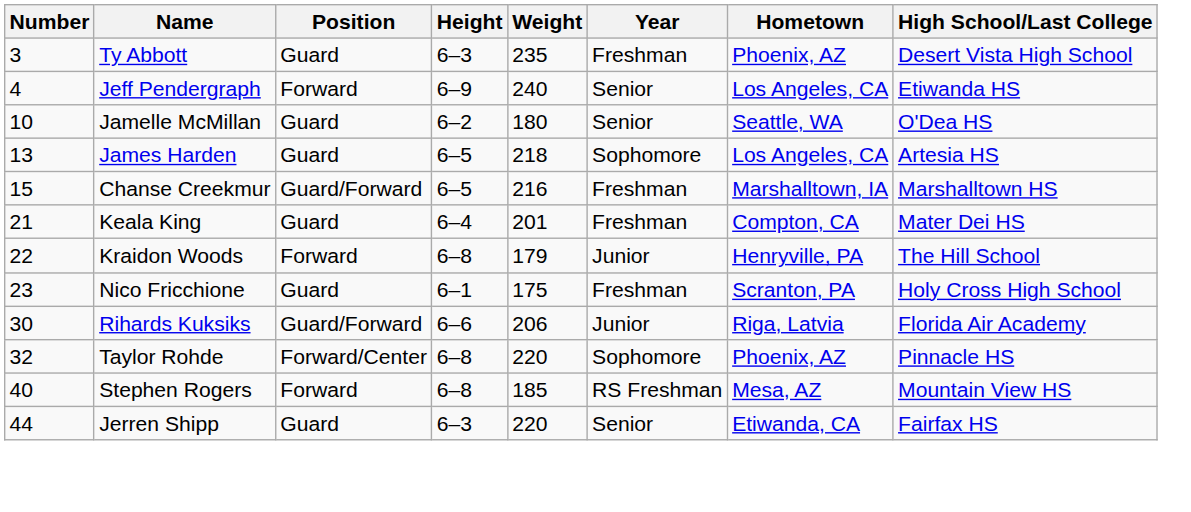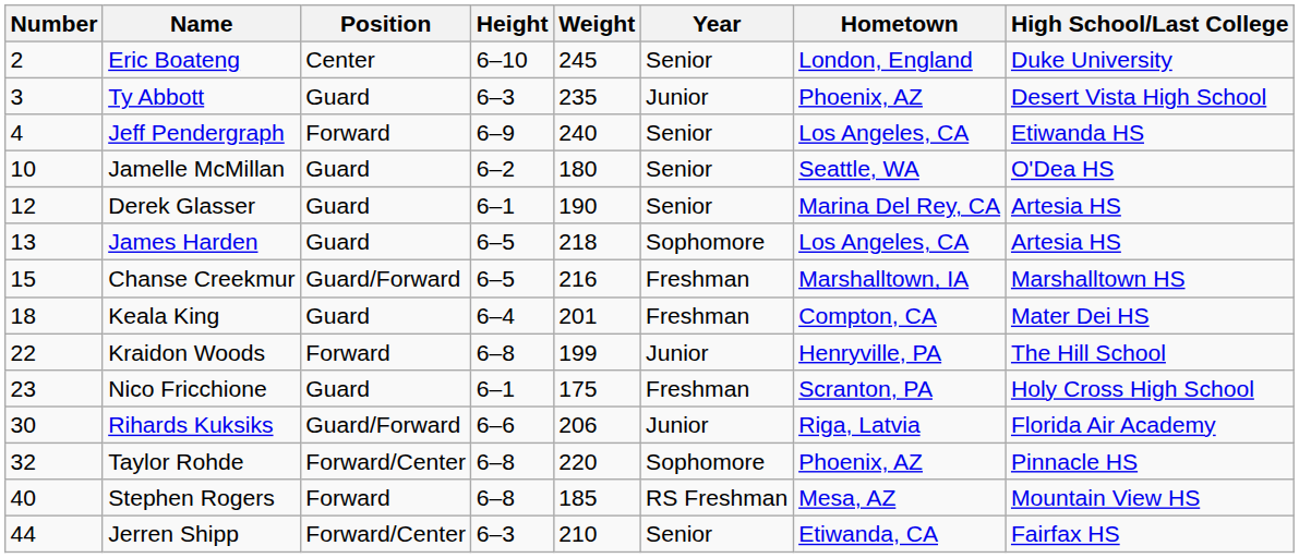 <table class="wikitable" style="font-size: 95%;">
 <tr>
 <th>Number</th>
 <th>Name</th>
 <th>Position</th>
 <th>Height</th>
 <th>Weight</th>
 <th>Year</th>
 <th>Hometown</th>
 <th>High School/Last College</th>
 </tr>
 <tr>
+<td>2</td>
+<td><a href='#'>Eric Boateng</a></td>
+<td>Center</td>
+<td>6–10</td>
+<td>245</td>
+<td>Senior</td>
+<td><a href='#'>London, England</a></td>
+<td><a href='#'>Duke University</a></td>
+</tr>
+<tr>
 <td>3</td>
 <td><a href='#'>Ty Abbott</a></td>
 <td>Guard</td>
 <td>6–3</td>
 <td>235</td>
-<td>Freshman</td>
+<td>Junior</td>
 <td><a href='#'>Phoenix, AZ</a></td>
 <td><a href='#'>Desert Vista High School</a></td>
 </tr>
 <tr>
 <td>4</td>
 <td><a href='#'>Jeff Pendergraph</a></td>
 <td>Forward</td>
 <td>6–9</td>
 <td>240</td>
 <td>Senior</td>
 <td><a href='#'>Los Angeles, CA</a></td>
 <td><a href='#'>Etiwanda HS</a></td>
 </tr>
 <tr>
 <td>10</td>
 <td>Jamelle McMillan</td>
 <td>Guard</td>
 <td>6–2</td>
 <td>180</td>
 <td>Senior</td>
 <td><a href='#'>Seattle, WA</a></td>
 <td><a href='#'>O'Dea HS</a></td>
 </tr>
 <tr>
+<td>12</td>
+<td>Derek Glasser</td>
+<td>Guard</td>
+<td>6–1</td>
+<td>190</td>
+<td>Senior</td>
+<td><a href='#'>Marina Del Rey, CA</a></td>
+<td><a href='#'>Artesia HS</a></td>
+</tr>
+<tr>
 <td>13</td>
 <td><a href='#'>James Harden</a></td>
 <td>Guard</td>
 <td>6–5</td>
 <td>218</td>
 <td>Sophomore</td>
 <td><a href='#'>Los Angeles, CA</a></td>
 <td><a href='#'>Artesia HS</a></td>
 </tr>
 <tr>
 <td>15</td>
 <td>Chanse Creekmur</td>
 <td>Guard/Forward</td>
 <td>6–5</td>
 <td>216</td>
 <td>Freshman</td>
 <td><a href='#'>Marshalltown, IA</a></td>
 <td><a href='#'>Marshalltown HS</a></td>
 </tr>
 <tr>
-<td>21</td>
+<td>18</td>
 <td>Keala King</td>
 <td>Guard</td>
 <td>6–4</td>
 <td>201</td>
 <td>Freshman</td>
 <td><a href='#'>Compton, CA</a></td>
 <td><a href='#'>Mater Dei HS</a></td>
 </tr>
 <tr>
 <td>22</td>
 <td>Kraidon Woods</td>
 <td>Forward</td>
 <td>6–8</td>
-<td>179</td>
+<td>199</td>
 <td>Junior</td>
 <td><a href='#'>Henryville, PA</a></td>
 <td><a href='#'>The Hill School</a></td>
 </tr>
 <tr>
 <td>23</td>
 <td>Nico Fricchione</td>
 <td>Guard</td>
 <td>6–1</td>
 <td>175</td>
 <td>Freshman</td>
 <td><a href='#'>Scranton, PA</a></td>
 <td><a href='#'>Holy Cross High School</a></td>
 </tr>
 <tr>
 <td>30</td>
 <td><a href='#'>Rihards Kuksiks</a></td>
 <td>Guard/Forward</td>
 <td>6–6</td>
 <td>206</td>
 <td>Junior</td>
 <td><a href='#'>Riga, Latvia</a></td>
 <td><a href='#'>Florida Air Academy</a></td>
 </tr>
 <tr>
 <td>32</td>
 <td>Taylor Rohde</td>
 <td>Forward/Center</td>
 <td>6–8</td>
 <td>220</td>
 <td>Sophomore</td>
 <td><a href='#'>Phoenix, AZ</a></td>
 <td><a href='#'>Pinnacle HS</a></td>
 </tr>
 <tr>
 <td>40</td>
 <td>Stephen Rogers</td>
 <td>Forward</td>
 <td>6–8</td>
 <td>185</td>
 <td>RS Freshman</td>
 <td><a href='#'>Mesa, AZ</a></td>
 <td><a href='#'>Mountain View HS</a></td>
 </tr>
 <tr>
 <td>44</td>
 <td>Jerren Shipp</td>
-<td>Guard</td>
+<td>Forward/Center</td>
 <td>6–3</td>
-<td>220</td>
+<td>210</td>
 <td>Senior</td>
 <td><a href='#'>Etiwanda, CA</a></td>
 <td><a href='#'>Fairfax HS</a></td>
 </tr>
 </table>
